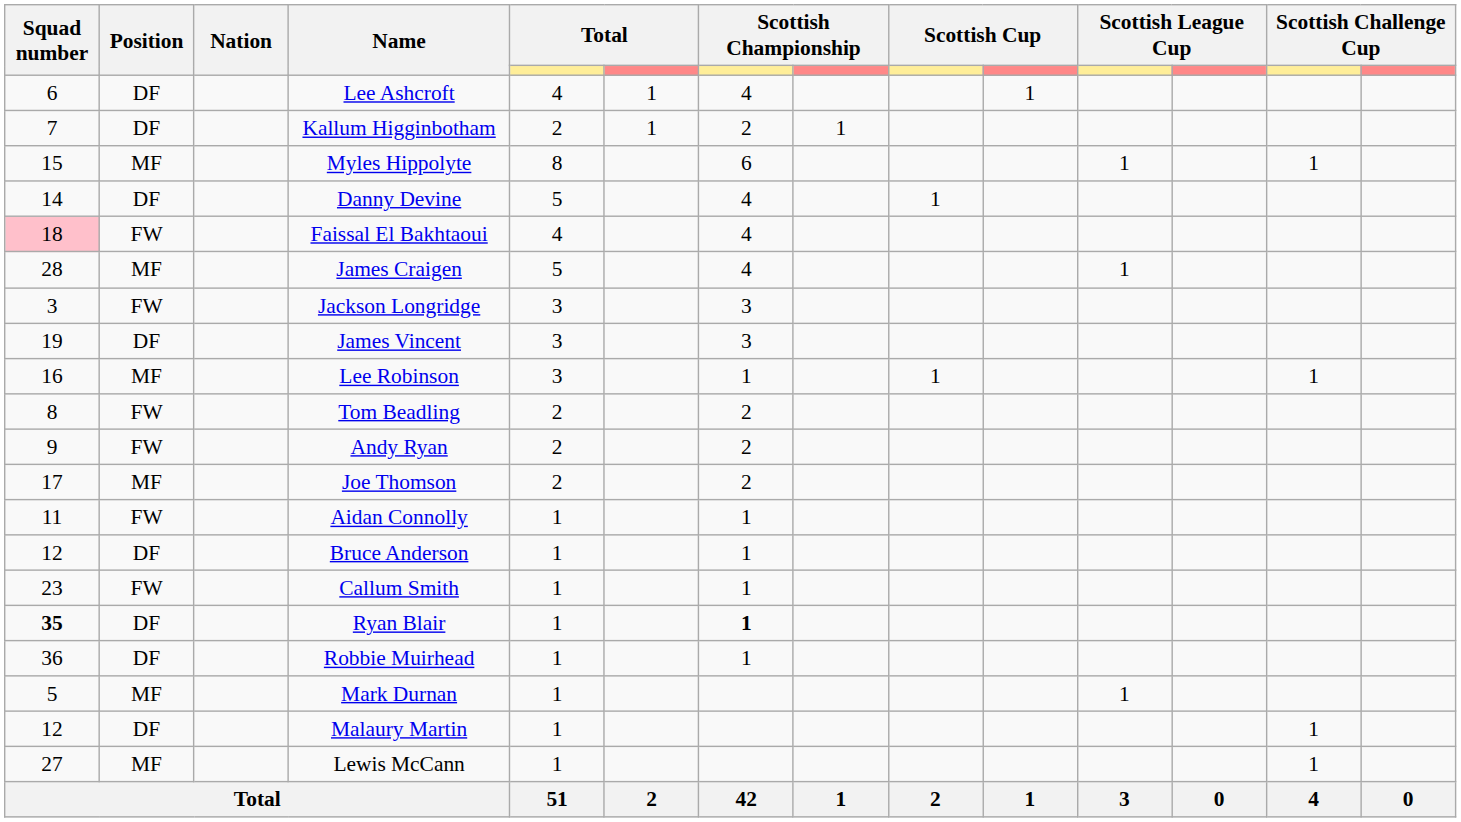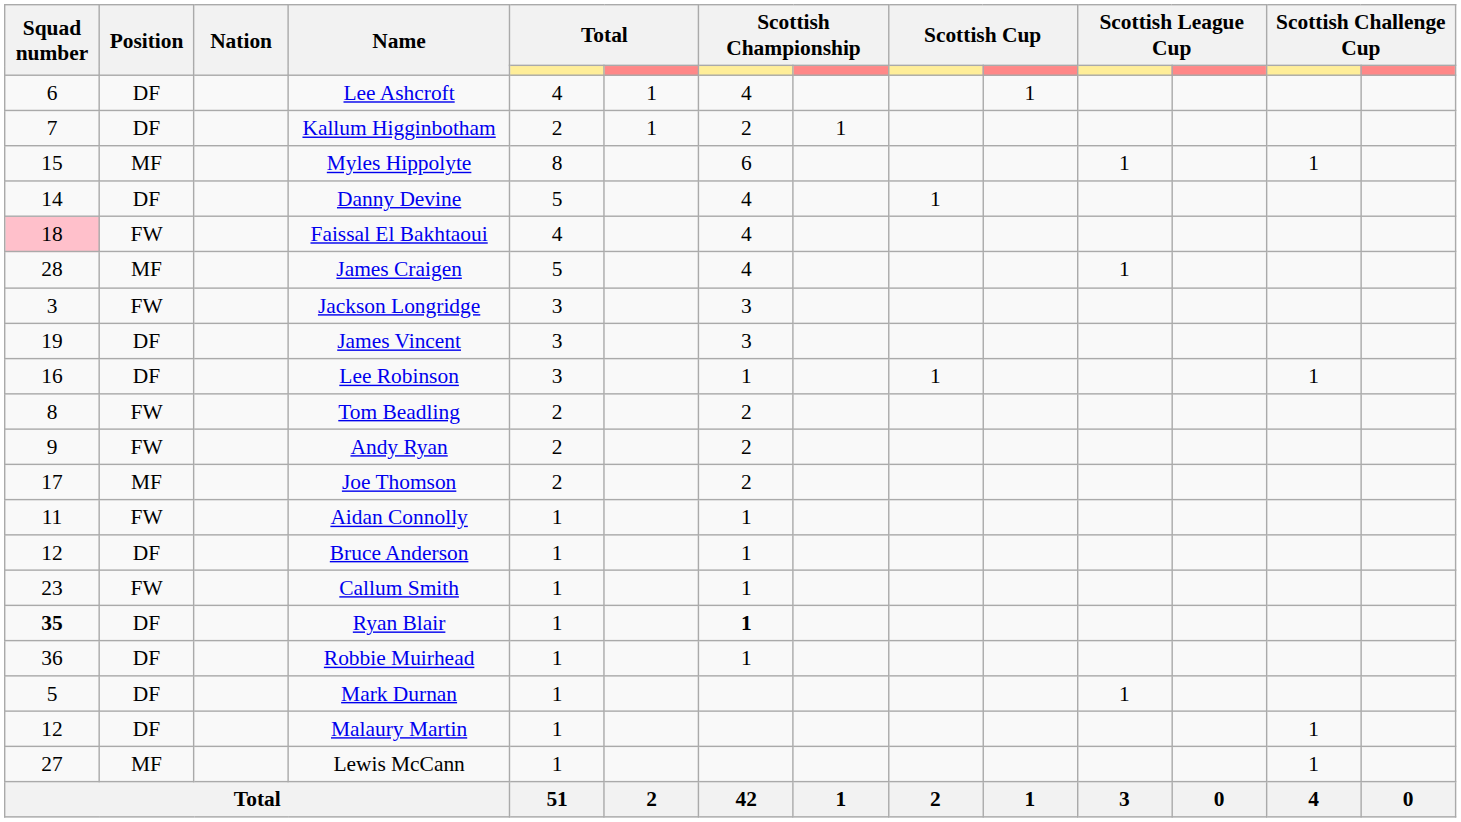 <table class="wikitable" style="font-size: 95%; text-align: center;">
 <tr>
 <th rowspan=2 width=60>Squad number</th>
 <th rowspan=2 width=60>Position</th>
 <th rowspan=2 width=60>Nation</th>
 <th rowspan=2 width=150>Name</th>
 <th colspan=2>Total</th>
 <th colspan=2>Scottish Championship</th>
 <th colspan=2>Scottish Cup</th>
 <th colspan=2>Scottish League Cup</th>
 <th colspan=2>Scottish Challenge Cup</th>
 </tr>
 <tr>
 <th style="width:60px; background:#fe9;"></th>
 <th style="width:60px; background:#ff8888;"></th>
 <th style="width:60px; background:#fe9;"></th>
 <th style="width:60px; background:#ff8888;"></th>
 <th style="width:60px; background:#fe9;"></th>
 <th style="width:60px; background:#ff8888;"></th>
 <th style="width:60px; background:#fe9;"></th>
 <th style="width:60px; background:#ff8888;"></th>
 <th style="width:60px; background:#fe9;"></th>
 <th style="width:60px; background:#ff8888;"></th>
 </tr>
 <tr>
 <td>6</td>
 <td>DF</td>
 <td></td>
 <td><a href='#'>Lee Ashcroft</a></td>
 <td>4</td>
 <td>1</td>
 <td>4</td>
 <td></td>
 <td></td>
 <td>1</td>
 <td></td>
 <td></td>
 <td></td>
 <td></td>
 </tr>
 <tr>
 <td>7</td>
 <td>DF</td>
 <td></td>
 <td><a href='#'>Kallum Higginbotham</a></td>
 <td>2</td>
 <td>1</td>
 <td>2</td>
 <td>1</td>
 <td></td>
 <td></td>
 <td></td>
 <td></td>
 <td></td>
 <td></td>
 </tr>
 <tr>
 <td>15</td>
 <td>MF</td>
 <td></td>
 <td><a href='#'>Myles Hippolyte</a></td>
 <td>8</td>
 <td></td>
 <td>6</td>
 <td></td>
 <td></td>
 <td></td>
 <td>1</td>
 <td></td>
 <td>1</td>
 <td></td>
 </tr>
 <tr>
 <td>14</td>
 <td>DF</td>
 <td></td>
 <td><a href='#'>Danny Devine</a></td>
 <td>5</td>
 <td></td>
 <td>4</td>
 <td></td>
 <td>1</td>
 <td></td>
 <td></td>
 <td></td>
 <td></td>
 <td></td>
 </tr>
 <tr>
 <td style="background: pink;">18</td>
 <td>FW</td>
 <td></td>
 <td><a href='#'>Faissal El Bakhtaoui</a></td>
 <td>4</td>
 <td></td>
 <td>4</td>
 <td></td>
 <td></td>
 <td></td>
 <td></td>
 <td></td>
 <td></td>
 <td></td>
 </tr>
 <tr>
 <td>28</td>
 <td>MF</td>
 <td></td>
 <td><a href='#'>James Craigen</a></td>
 <td>5</td>
 <td></td>
 <td>4</td>
 <td></td>
 <td></td>
 <td></td>
 <td>1</td>
 <td></td>
 <td></td>
 <td></td>
 </tr>
 <tr>
 <td>3</td>
 <td>FW</td>
 <td></td>
 <td><a href='#'>Jackson Longridge</a></td>
 <td>3</td>
 <td></td>
 <td>3</td>
 <td></td>
 <td></td>
 <td></td>
 <td></td>
 <td></td>
 <td></td>
 <td></td>
 </tr>
 <tr>
 <td>19</td>
 <td>DF</td>
 <td></td>
 <td><a href='#'>James Vincent</a></td>
 <td>3</td>
 <td></td>
 <td>3</td>
 <td></td>
 <td></td>
 <td></td>
 <td></td>
 <td></td>
 <td></td>
 <td></td>
 </tr>
 <tr>
 <td>16</td>
-<td>MF</td>
+<td>DF</td>
 <td></td>
 <td><a href='#'>Lee Robinson</a></td>
 <td>3</td>
 <td></td>
 <td>1</td>
 <td></td>
 <td>1</td>
 <td></td>
 <td></td>
 <td></td>
 <td>1</td>
 <td></td>
 </tr>
 <tr>
 <td>8</td>
 <td>FW</td>
 <td></td>
 <td><a href='#'>Tom Beadling</a></td>
 <td>2</td>
 <td></td>
 <td>2</td>
 <td></td>
 <td></td>
 <td></td>
 <td></td>
 <td></td>
 <td></td>
 <td></td>
 </tr>
 <tr>
 <td>9</td>
 <td>FW</td>
 <td></td>
 <td><a href='#'>Andy Ryan</a></td>
 <td>2</td>
 <td></td>
 <td>2</td>
 <td></td>
 <td></td>
 <td></td>
 <td></td>
 <td></td>
 <td></td>
 <td></td>
 </tr>
 <tr>
 <td>17</td>
 <td>MF</td>
 <td></td>
 <td><a href='#'>Joe Thomson</a></td>
 <td>2</td>
 <td></td>
 <td>2</td>
 <td></td>
 <td></td>
 <td></td>
 <td></td>
 <td></td>
 <td></td>
 <td></td>
 </tr>
 <tr>
 <td>11</td>
 <td>FW</td>
 <td></td>
 <td><a href='#'>Aidan Connolly</a></td>
 <td>1</td>
 <td></td>
 <td>1</td>
 <td></td>
 <td></td>
 <td></td>
 <td></td>
 <td></td>
 <td></td>
 <td></td>
 </tr>
 <tr>
 <td>12</td>
 <td>DF</td>
 <td></td>
 <td><a href='#'>Bruce Anderson</a></td>
 <td>1</td>
 <td></td>
 <td>1</td>
 <td></td>
 <td></td>
 <td></td>
 <td></td>
 <td></td>
 <td></td>
 <td></td>
 </tr>
 <tr>
 <td>23</td>
 <td>FW</td>
 <td></td>
 <td><a href='#'>Callum Smith</a></td>
 <td>1</td>
 <td></td>
 <td>1</td>
 <td></td>
 <td></td>
 <td></td>
 <td></td>
 <td></td>
 <td></td>
 <td></td>
 </tr>
 <tr>
 <td><strong>35</strong></td>
 <td>DF</td>
 <td></td>
 <td><a href='#'>Ryan Blair</a></td>
 <td>1</td>
 <td></td>
 <td><strong>1</strong></td>
 <td></td>
 <td></td>
 <td></td>
 <td></td>
 <td></td>
 <td></td>
 <td></td>
 </tr>
 <tr>
 <td>36</td>
 <td>DF</td>
 <td></td>
 <td><a href='#'>Robbie Muirhead</a></td>
 <td>1</td>
 <td></td>
 <td>1</td>
 <td></td>
 <td></td>
 <td></td>
 <td></td>
 <td></td>
 <td></td>
 <td></td>
 </tr>
 <tr>
 <td>5</td>
-<td>MF</td>
+<td>DF</td>
 <td></td>
 <td><a href='#'>Mark Durnan</a></td>
 <td>1</td>
 <td></td>
 <td></td>
 <td></td>
 <td></td>
 <td></td>
 <td>1</td>
 <td></td>
 <td></td>
 <td></td>
 </tr>
 <tr>
 <td>12</td>
 <td>DF</td>
 <td></td>
 <td><a href='#'>Malaury Martin</a></td>
 <td>1</td>
 <td></td>
 <td></td>
 <td></td>
 <td></td>
 <td></td>
 <td></td>
 <td></td>
 <td>1</td>
 <td></td>
 </tr>
 <tr>
 <td>27</td>
 <td>MF</td>
 <td></td>
 <td>Lewis McCann</td>
 <td>1</td>
 <td></td>
 <td></td>
 <td></td>
 <td></td>
 <td></td>
 <td></td>
 <td></td>
 <td>1</td>
 <td></td>
 </tr>
 <tr>
 <th colspan=4>Total</th>
 <th>51</th>
 <th>2</th>
 <th>42</th>
 <th>1</th>
 <th>2</th>
 <th>1</th>
 <th>3</th>
 <th>0</th>
 <th>4</th>
 <th>0</th>
 </tr>
 </table>
